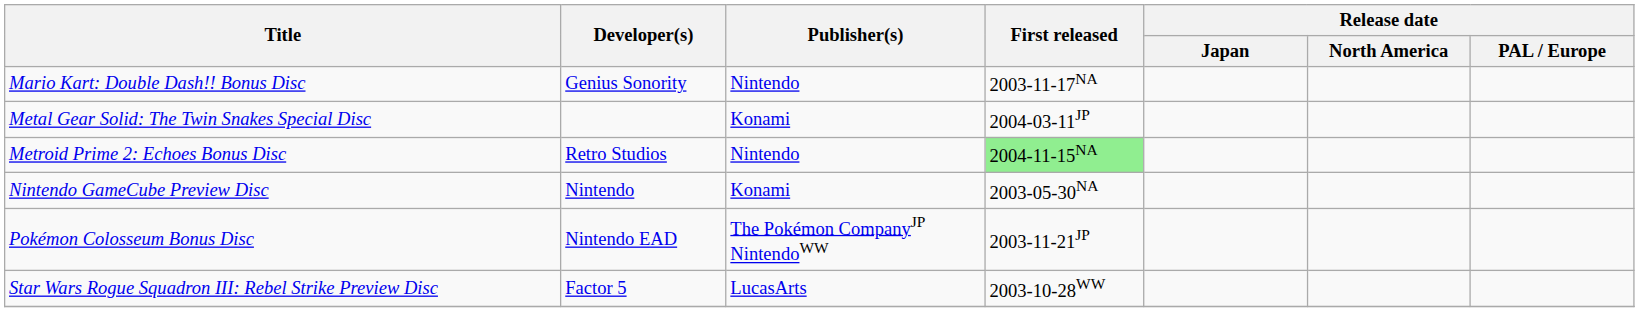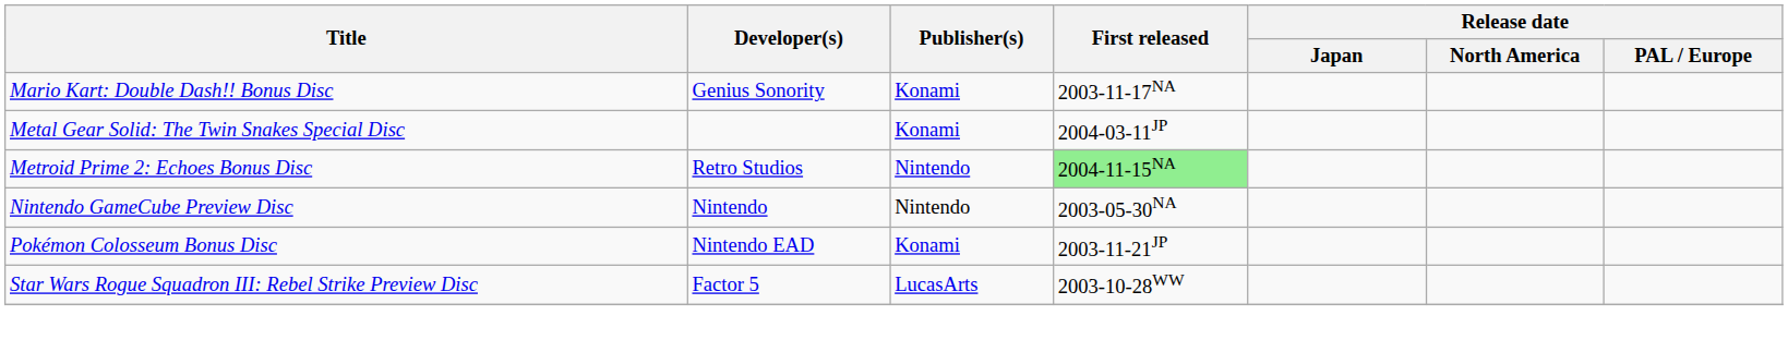 <table class="wikitable sortable" id="softwarelist" style="width:100%; font-size:90%;">
 <tr>
 <th rowspan="2">Title</th>
 <th rowspan="2">Developer(s)</th>
 <th rowspan="2">Publisher(s)</th>
 <th rowspan="2"><span>First released</span></th>
 <th colspan="6">Release date</th>
 </tr>
 <tr>
 <th style="width:120px;">Japan</th>
 <th style="width:120px;">North America</th>
 <th style="width:120px;">PAL / Europe</th>
 </tr>
 <tr>
 <td><em><a href='#'>Mario Kart: Double Dash!! Bonus Disc</a></em></td>
 <td><a href='#'>Genius Sonority</a></td>
-<td><a href='#'>Nintendo</a></td>
+<td><a href='#'>Konami</a></td>
 <td>2003-11-17<sup>NA</sup></td>
 <td></td>
 <td></td>
 <td></td>
 </tr>
 <tr>
 <td><em><a href='#'>Metal Gear Solid: The Twin Snakes Special Disc</a></em></td>
 <td></td>
 <td><a href='#'>Konami</a></td>
 <td>2004-03-11<sup>JP</sup></td>
 <td></td>
 <td></td>
 <td></td>
 </tr>
 <tr>
 <td><em><a href='#'>Metroid Prime 2: Echoes Bonus Disc</a></em></td>
 <td><a href='#'>Retro Studios</a></td>
 <td><a href='#'>Nintendo</a></td>
 <td style="background: lightgreen;">2004-11-15<sup>NA</sup></td>
 <td></td>
 <td></td>
 <td></td>
 </tr>
 <tr>
 <td><em><a href='#'>Nintendo GameCube Preview Disc</a></em></td>
 <td><a href='#'>Nintendo</a></td>
-<td><a href='#'>Konami</a></td>
+<td>Nintendo</td>
 <td>2003-05-30<sup>NA</sup></td>
 <td></td>
 <td></td>
 <td></td>
 </tr>
 <tr>
 <td><em><a href='#'>Pokémon Colosseum Bonus Disc</a></em></td>
 <td><a href='#'>Nintendo EAD</a></td>
-<td><a href='#'>The Pokémon Company</a><sup>JP</sup><br><a href='#'>Nintendo</a><sup>WW</sup></td>
+<td><a href='#'>Konami</a></td>
 <td>2003-11-21<sup>JP</sup></td>
 <td></td>
 <td></td>
 <td></td>
 </tr>
 <tr>
 <td><em><a href='#'>Star Wars Rogue Squadron III: Rebel Strike Preview Disc</a></em></td>
 <td><a href='#'>Factor 5</a></td>
 <td><a href='#'>LucasArts</a></td>
 <td>2003-10-28<sup>WW</sup></td>
 <td></td>
 <td></td>
 <td></td>
 </tr>
 <tr>
 </tr>
 </table>
